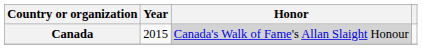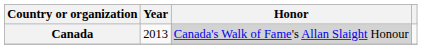 <table class="wikitable plainrowheaders sortable" style="margin-right: 0;">
 <tr>
 <th scope="col">Country or organization</th>
 <th scope="col">Year</th>
 <th scope="col">Honor</th>
 <th scope="col" class="unsortable"></th>
 </tr>
 <tr>
 <th scope="row">Canada</th>
-<td>2015</td>
+<td>2013</td>
 <td style="background: lightgrey;"><a href='#'>Canada's Walk of Fame</a>'s <a href='#'>Allan Slaight</a> Honour</td>
 <td align=center></td>
 </tr>
 <tr>
 </tr>
 </table>
